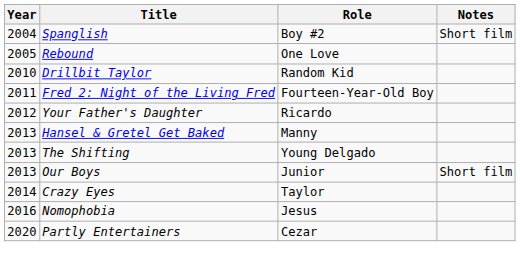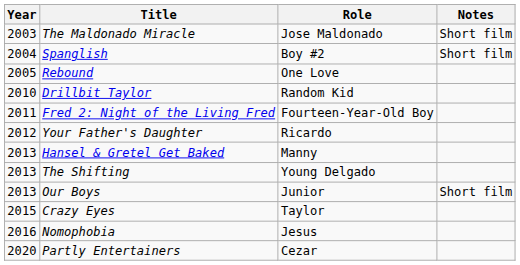 <table class="wikitable sortable">
 <tr>
 <th>Year</th>
 <th>Title</th>
 <th>Role</th>
 <th class="unsortable">Notes</th>
+</tr>
+<tr>
+<td>2003</td>
+<td><em>The Maldonado Miracle</em></td>
+<td>Jose Maldonado</td>
+<td>Short film</td>
 </tr>
 <tr>
 <td>2004</td>
 <td><em><a href='#'>Spanglish</a></em></td>
 <td>Boy #2</td>
 <td>Short film</td>
 </tr>
 <tr>
 <td>2005</td>
 <td><em><a href='#'>Rebound</a></em></td>
 <td>One Love</td>
 <td></td>
 </tr>
 <tr>
 <td>2010</td>
 <td><em><a href='#'>Drillbit Taylor</a></em></td>
 <td>Random Kid</td>
 <td></td>
 </tr>
 <tr>
 <td>2011</td>
 <td><em><a href='#'>Fred 2: Night of the Living Fred</a></em></td>
 <td>Fourteen-Year-Old Boy</td>
 <td></td>
 </tr>
 <tr>
 <td>2012</td>
 <td><em>Your Father's Daughter</em></td>
 <td>Ricardo</td>
 <td></td>
 </tr>
 <tr>
 <td>2013</td>
 <td><em><a href='#'>Hansel & Gretel Get Baked</a></em></td>
 <td>Manny</td>
 <td></td>
 </tr>
 <tr>
 <td>2013</td>
 <td><em>The Shifting</em></td>
 <td>Young Delgado</td>
 <td></td>
 </tr>
 <tr>
 <td>2013</td>
 <td><em>Our Boys</em></td>
 <td>Junior</td>
 <td>Short film</td>
 </tr>
 <tr>
-<td>2014</td>
+<td>2015</td>
 <td><em>Crazy Eyes</em></td>
 <td>Taylor</td>
 <td></td>
 </tr>
 <tr>
 <td>2016</td>
 <td><em>Nomophobia</em></td>
 <td>Jesus</td>
 <td></td>
 </tr>
 <tr>
 <td>2020</td>
 <td><em>Partly Entertainers</em></td>
 <td>Cezar</td>
 <td></td>
 </tr>
 </table>
